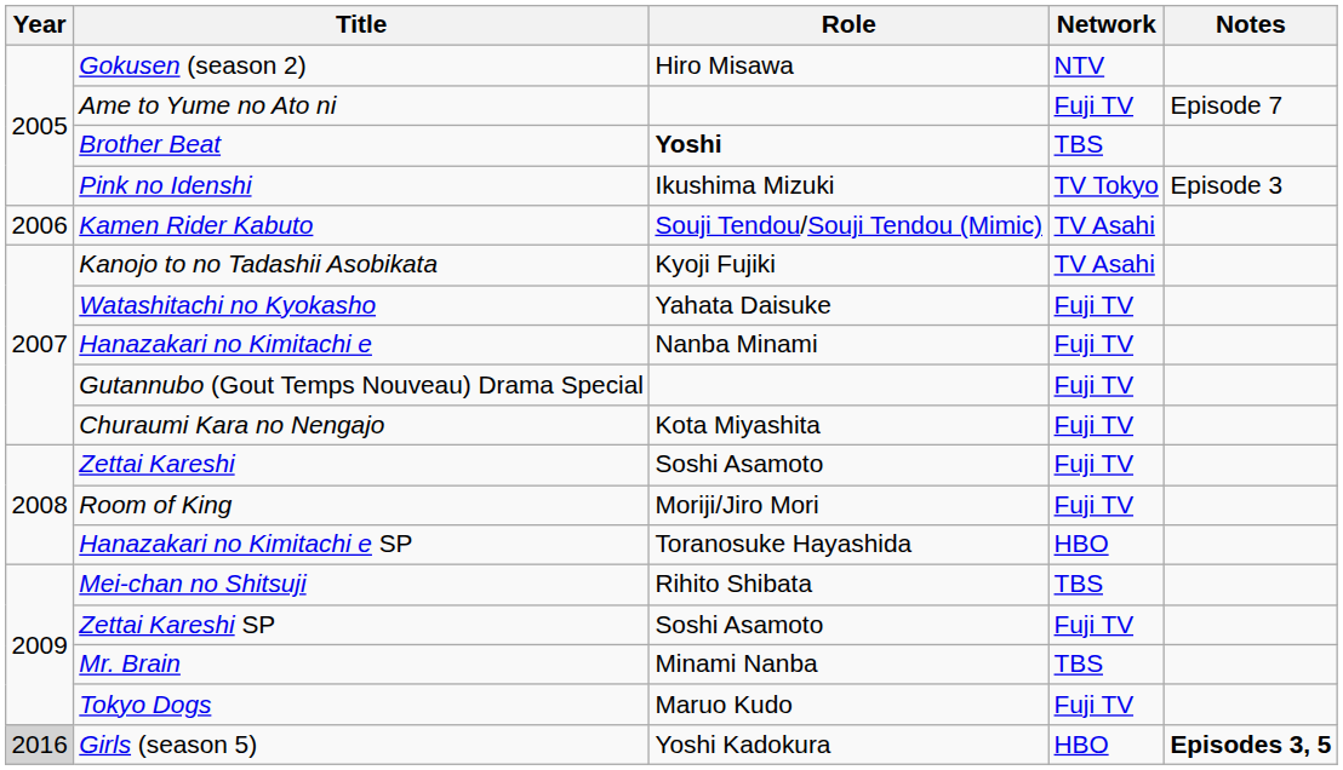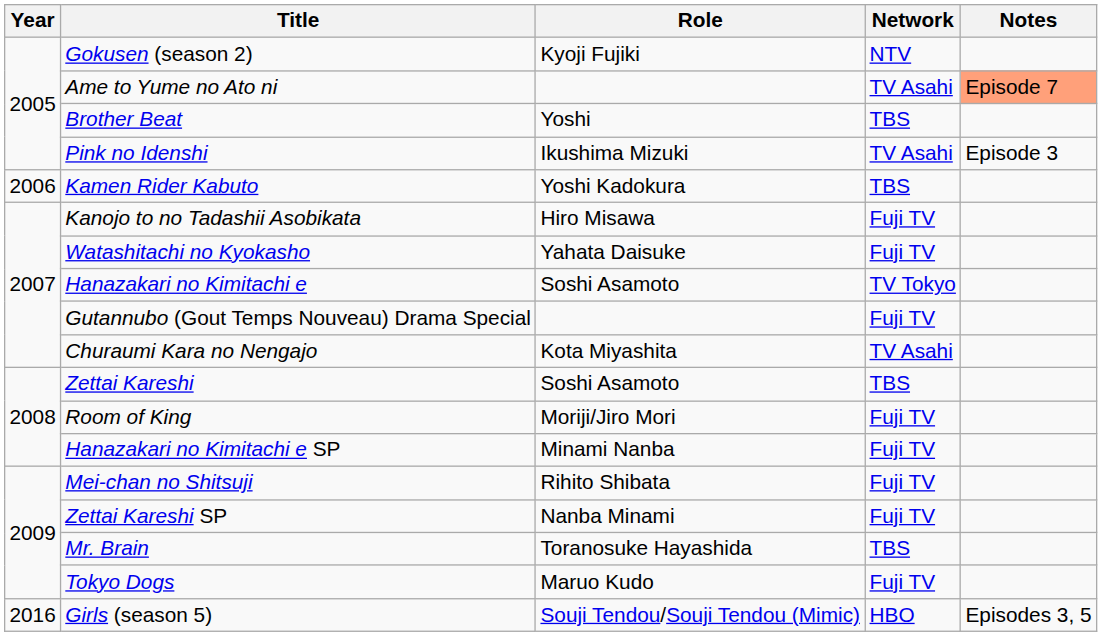 <table class="wikitable">
 <tr>
 <th>Year</th>
 <th>Title</th>
 <th>Role</th>
 <th>Network</th>
 <th>Notes</th>
 </tr>
 <tr>
 <td rowspan=4>2005</td>
 <td><em><a href='#'>Gokusen</a></em> (season 2)</td>
-<td>Hiro Misawa</td>
+<td>Kyoji Fujiki</td>
 <td><a href='#'>NTV</a></td>
 <td></td>
 </tr>
 <tr>
 <td><em>Ame to Yume no Ato ni</em></td>
 <td></td>
-<td><a href='#'>Fuji TV</a></td>
-<td>Episode 7</td>
+<td><a href='#'>TV Asahi</a></td>
+<td style="background: lightsalmon;">Episode 7</td>
 </tr>
 <tr>
 <td><em><a href='#'>Brother Beat</a></em></td>
-<td><strong>Yoshi</strong></td>
+<td>Yoshi</td>
 <td><a href='#'>TBS</a></td>
 <td></td>
 </tr>
 <tr>
 <td><em><a href='#'>Pink no Idenshi</a></em></td>
 <td>Ikushima Mizuki</td>
-<td><a href='#'>TV Tokyo</a></td>
+<td><a href='#'>TV Asahi</a></td>
 <td>Episode 3</td>
 </tr>
 <tr>
 <td>2006</td>
 <td><em><a href='#'>Kamen Rider Kabuto</a></em></td>
-<td><a href='#'>Souji Tendou</a>/<a href='#'>Souji Tendou (Mimic)</a></td>
-<td><a href='#'>TV Asahi</a></td>
+<td>Yoshi Kadokura</td>
+<td><a href='#'>TBS</a></td>
 <td></td>
 </tr>
 <tr>
 <td rowspan=5>2007</td>
 <td><em>Kanojo to no Tadashii Asobikata</em></td>
-<td>Kyoji Fujiki</td>
-<td><a href='#'>TV Asahi</a></td>
+<td>Hiro Misawa</td>
+<td><a href='#'>Fuji TV</a></td>
 <td></td>
 </tr>
 <tr>
 <td><em><a href='#'>Watashitachi no Kyokasho</a></em></td>
 <td>Yahata Daisuke</td>
 <td><a href='#'>Fuji TV</a></td>
 <td></td>
 </tr>
 <tr>
 <td><em><a href='#'>Hanazakari no Kimitachi e</a></em></td>
-<td>Nanba Minami</td>
-<td><a href='#'>Fuji TV</a></td>
+<td>Soshi Asamoto</td>
+<td><a href='#'>TV Tokyo</a></td>
 <td></td>
 </tr>
 <tr>
 <td><em>Gutannubo</em> (Gout Temps Nouveau) Drama Special</td>
 <td></td>
 <td><a href='#'>Fuji TV</a></td>
 <td></td>
 </tr>
 <tr>
 <td><em>Churaumi Kara no Nengajo</em></td>
 <td>Kota Miyashita</td>
-<td><a href='#'>Fuji TV</a></td>
+<td><a href='#'>TV Asahi</a></td>
 <td></td>
 </tr>
 <tr>
 <td rowspan=3>2008</td>
 <td><em><a href='#'>Zettai Kareshi</a></em></td>
 <td>Soshi Asamoto</td>
-<td><a href='#'>Fuji TV</a></td>
+<td><a href='#'>TBS</a></td>
 <td></td>
 </tr>
 <tr>
 <td><em>Room of King</em></td>
 <td>Moriji/Jiro Mori</td>
 <td><a href='#'>Fuji TV</a></td>
 <td></td>
 </tr>
 <tr>
 <td><em><a href='#'>Hanazakari no Kimitachi e</a></em> SP</td>
-<td>Toranosuke Hayashida</td>
-<td><a href='#'>HBO</a></td>
+<td>Minami Nanba</td>
+<td><a href='#'>Fuji TV</a></td>
 <td></td>
 </tr>
 <tr>
 <td rowspan=4>2009</td>
 <td><em><a href='#'>Mei-chan no Shitsuji</a></em></td>
 <td>Rihito Shibata</td>
-<td><a href='#'>TBS</a></td>
+<td><a href='#'>Fuji TV</a></td>
 <td></td>
 </tr>
 <tr>
 <td><em><a href='#'>Zettai Kareshi</a></em> SP</td>
-<td>Soshi Asamoto</td>
+<td>Nanba Minami</td>
 <td><a href='#'>Fuji TV</a></td>
 <td></td>
 </tr>
 <tr>
 <td><em><a href='#'>Mr. Brain</a></em></td>
-<td>Minami Nanba</td>
+<td>Toranosuke Hayashida</td>
 <td><a href='#'>TBS</a></td>
 <td></td>
 </tr>
 <tr>
 <td><em><a href='#'>Tokyo Dogs</a></em></td>
 <td>Maruo Kudo</td>
 <td><a href='#'>Fuji TV</a></td>
 <td></td>
 </tr>
 <tr>
-<td style="background: lightgrey;">2016</td>
+<td>2016</td>
 <td><em><a href='#'>Girls</a></em> (season 5)</td>
-<td>Yoshi Kadokura</td>
+<td><a href='#'>Souji Tendou</a>/<a href='#'>Souji Tendou (Mimic)</a></td>
 <td><a href='#'>HBO</a></td>
-<td><strong>Episodes 3, 5</strong></td>
+<td>Episodes 3, 5</td>
 </tr>
 </table>
